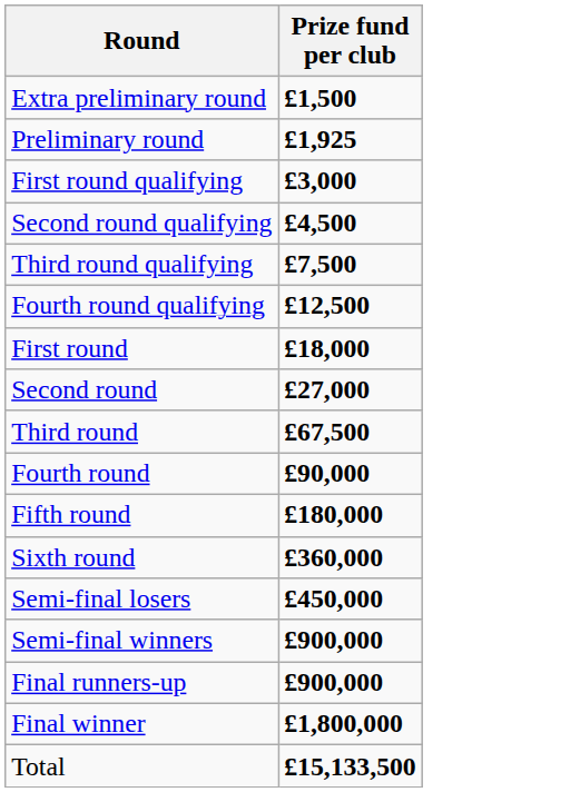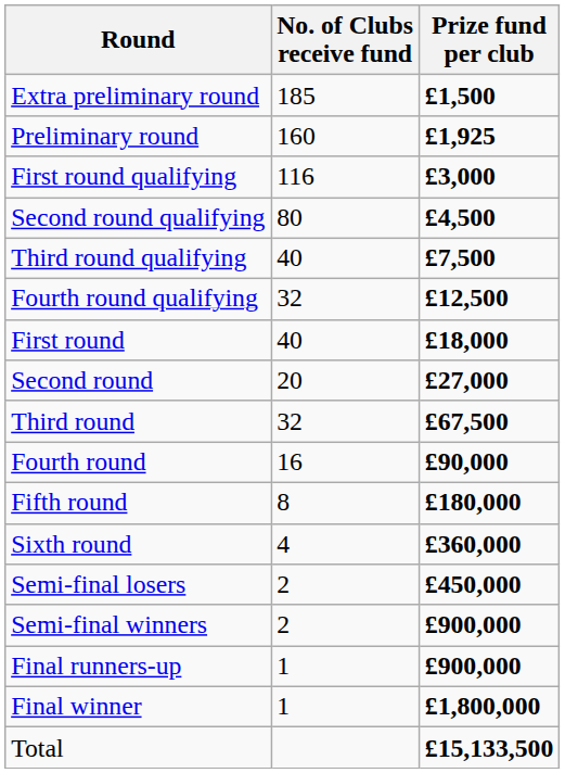 <table class="wikitable">
 <tr>
 <th>Round</th>
+<th>No. of Clubs<br>receive fund</th>
 <th>Prize fund<br>per club</th>
 </tr>
 <tr>
 <td><a href='#'>Extra preliminary round</a></td>
+<td>185</td>
 <td><strong>£1,500</strong></td>
 </tr>
 <tr>
 <td><a href='#'>Preliminary round</a></td>
+<td>160</td>
 <td><strong>£1,925</strong></td>
 </tr>
 <tr>
 <td><a href='#'>First round qualifying</a></td>
+<td>116</td>
 <td><strong>£3,000</strong></td>
 </tr>
 <tr>
 <td><a href='#'>Second round qualifying</a></td>
+<td>80</td>
 <td><strong>£4,500</strong></td>
 </tr>
 <tr>
 <td><a href='#'>Third round qualifying</a></td>
+<td>40</td>
 <td><strong>£7,500</strong></td>
 </tr>
 <tr>
 <td><a href='#'>Fourth round qualifying</a></td>
+<td>32</td>
 <td><strong>£12,500</strong></td>
 </tr>
 <tr>
 <td><a href='#'>First round</a></td>
+<td>40</td>
 <td><strong>£18,000</strong></td>
 </tr>
 <tr>
 <td><a href='#'>Second round</a></td>
+<td>20</td>
 <td><strong>£27,000</strong></td>
 </tr>
 <tr>
 <td><a href='#'>Third round</a></td>
+<td>32</td>
 <td><strong>£67,500</strong></td>
 </tr>
 <tr>
 <td><a href='#'>Fourth round</a></td>
+<td>16</td>
 <td><strong>£90,000</strong></td>
 </tr>
 <tr>
 <td><a href='#'>Fifth round</a></td>
+<td>8</td>
 <td><strong>£180,000</strong></td>
 </tr>
 <tr>
 <td><a href='#'>Sixth round</a></td>
+<td>4</td>
 <td><strong>£360,000</strong></td>
 </tr>
 <tr>
 <td><a href='#'>Semi-final losers</a></td>
+<td>2</td>
 <td><strong>£450,000</strong></td>
 </tr>
 <tr>
 <td><a href='#'>Semi-final winners</a></td>
+<td>2</td>
 <td><strong>£900,000</strong></td>
 </tr>
 <tr>
 <td><a href='#'>Final runners-up</a></td>
+<td>1</td>
 <td><strong>£900,000</strong></td>
 </tr>
 <tr>
 <td><a href='#'>Final winner</a></td>
+<td>1</td>
 <td><strong>£1,800,000</strong></td>
 </tr>
 <tr>
 <td>Total</td>
+<td></td>
 <td><strong>£15,133,500</strong></td>
 </tr>
 </table>
